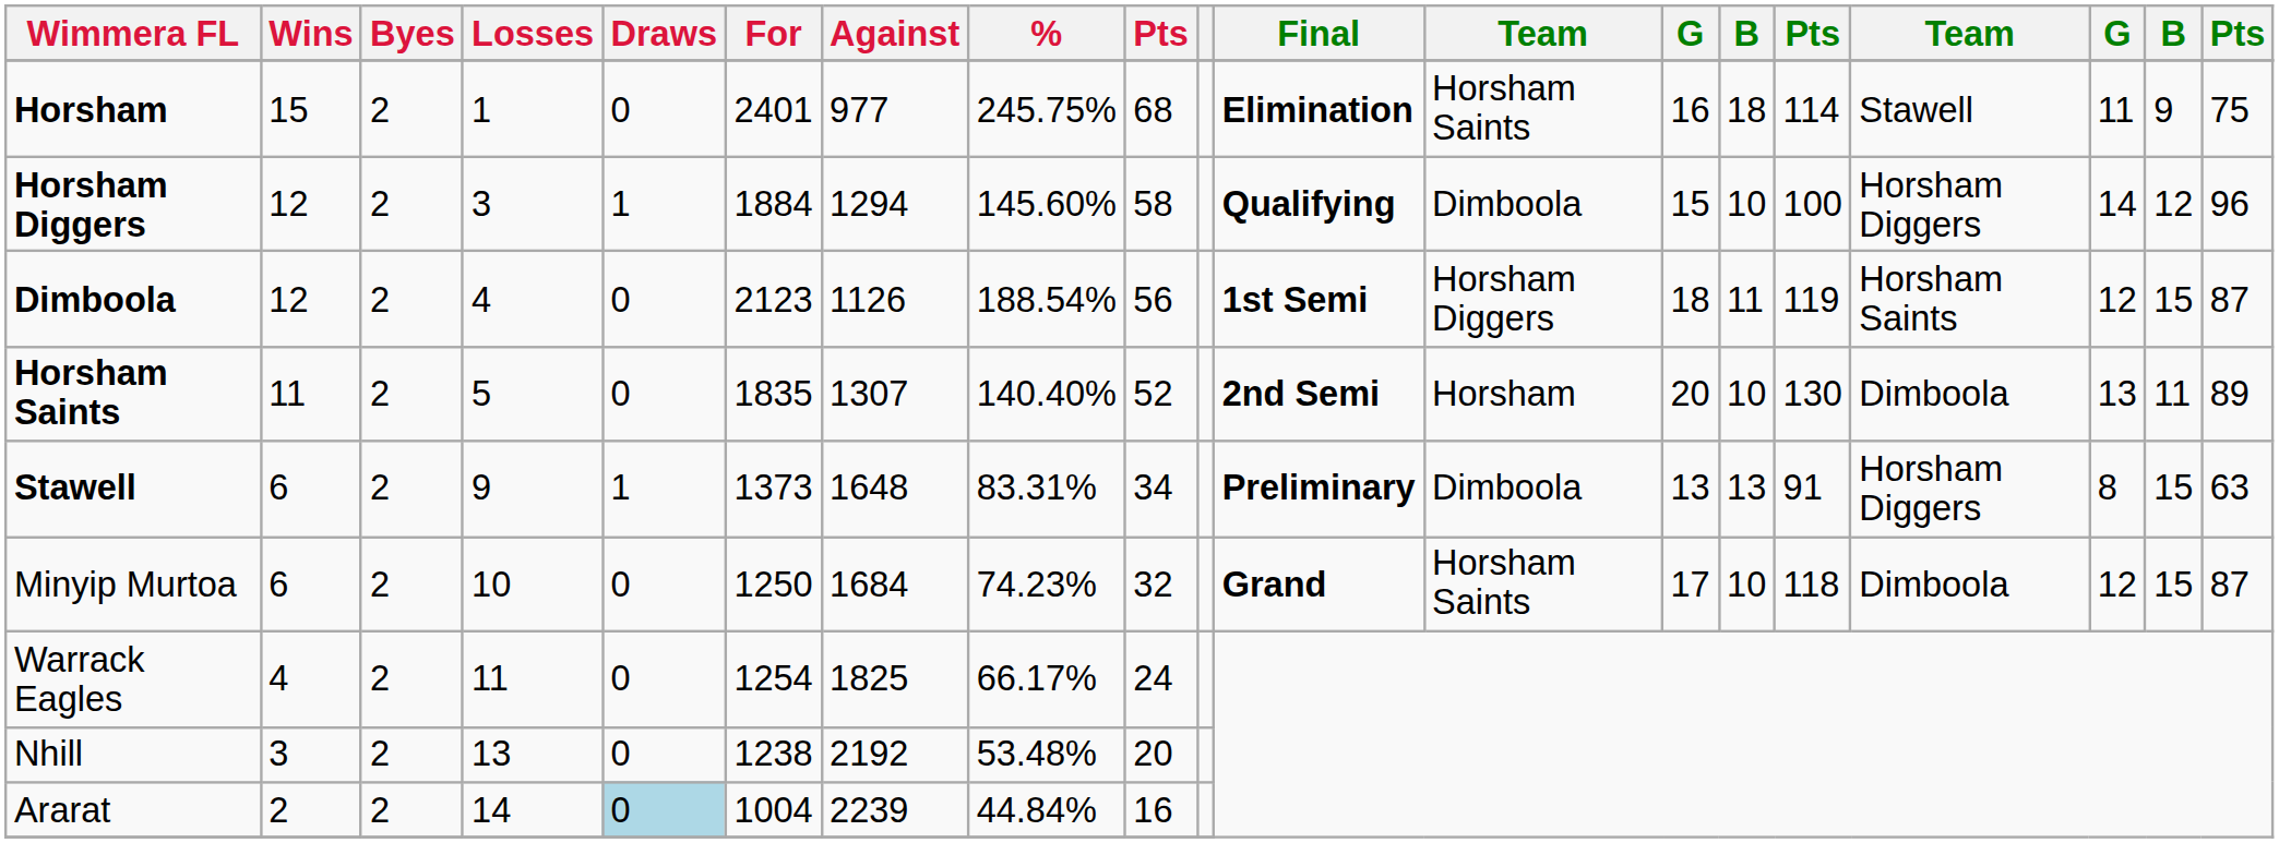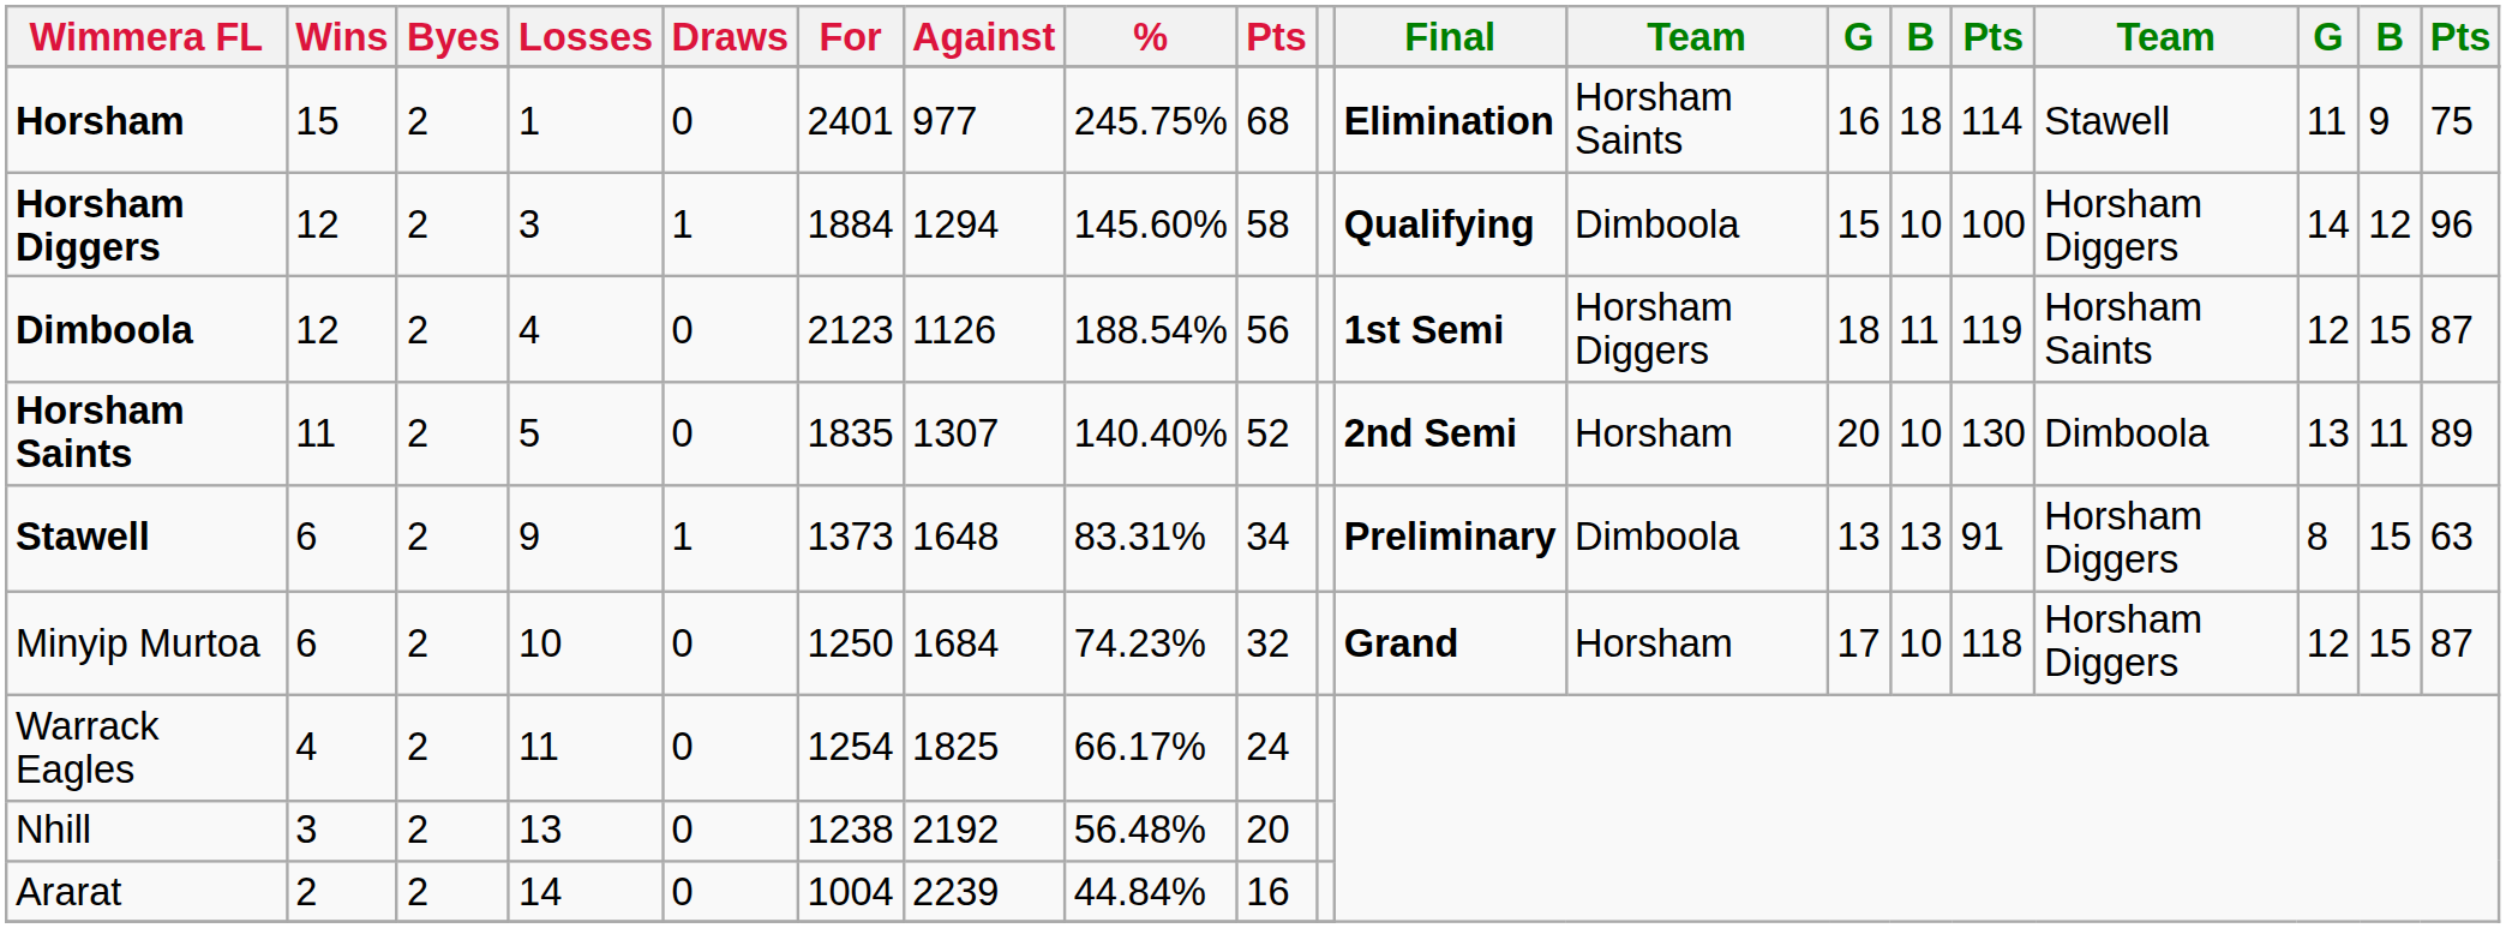 <table style="font-size: 85%; text-align: left;" class="wikitable">
 <tr>
 <th style="color:crimson">Wimmera FL</th>
 <th style="color:crimson">Wins</th>
 <th style="color:crimson">Byes</th>
 <th style="color:crimson">Losses</th>
 <th style="color:crimson">Draws</th>
 <th style="color:crimson">For</th>
 <th style="color:crimson">Against</th>
 <th style="color:crimson">%</th>
 <th style="color:crimson">Pts</th>
 <th></th>
 <th style="color:green">Final</th>
 <th style="color:green">Team</th>
 <th style="color:green">G</th>
 <th style="color:green">B</th>
 <th style="color:green">Pts</th>
 <th style="color:green">Team</th>
 <th style="color:green">G</th>
 <th style="color:green">B</th>
 <th style="color:green">Pts</th>
 </tr>
 <tr>
 </tr>
 <tr>
 </tr>
 <tr>
 <td><strong>	Horsham	</strong></td>
 <td>15</td>
 <td>2</td>
 <td>1</td>
 <td>0</td>
 <td>2401</td>
 <td>977</td>
 <td>245.75%</td>
 <td>68</td>
 <td></td>
 <td><strong>Elimination</strong></td>
 <td>Horsham Saints</td>
 <td>16</td>
 <td>18</td>
 <td>114</td>
 <td>Stawell</td>
 <td>11</td>
 <td>9</td>
 <td>75</td>
 </tr>
 <tr>
 <td><strong>	Horsham Diggers	</strong></td>
 <td>12</td>
 <td>2</td>
 <td>3</td>
 <td>1</td>
 <td>1884</td>
 <td>1294</td>
 <td>145.60%</td>
 <td>58</td>
 <td></td>
 <td><strong>Qualifying</strong></td>
 <td>Dimboola</td>
 <td>15</td>
 <td>10</td>
 <td>100</td>
 <td>Horsham Diggers</td>
 <td>14</td>
 <td>12</td>
 <td>96</td>
 </tr>
 <tr>
 <td><strong>	Dimboola	</strong></td>
 <td>12</td>
 <td>2</td>
 <td>4</td>
 <td>0</td>
 <td>2123</td>
 <td>1126</td>
 <td>188.54%</td>
 <td>56</td>
 <td></td>
 <td><strong>1st Semi</strong></td>
 <td>Horsham Diggers</td>
 <td>18</td>
 <td>11</td>
 <td>119</td>
 <td>Horsham Saints</td>
 <td>12</td>
 <td>15</td>
 <td>87</td>
 </tr>
 <tr>
 <td><strong>	Horsham Saints	</strong></td>
 <td>11</td>
 <td>2</td>
 <td>5</td>
 <td>0</td>
 <td>1835</td>
 <td>1307</td>
 <td>140.40%</td>
 <td>52</td>
 <td></td>
 <td><strong>2nd Semi</strong></td>
 <td>Horsham</td>
 <td>20</td>
 <td>10</td>
 <td>130</td>
 <td>Dimboola</td>
 <td>13</td>
 <td>11</td>
 <td>89</td>
 </tr>
 <tr>
 <td><strong>	Stawell	</strong></td>
 <td>6</td>
 <td>2</td>
 <td>9</td>
 <td>1</td>
 <td>1373</td>
 <td>1648</td>
 <td>83.31%</td>
 <td>34</td>
 <td></td>
 <td><strong>Preliminary</strong></td>
 <td>Dimboola</td>
 <td>13</td>
 <td>13</td>
 <td>91</td>
 <td>Horsham Diggers</td>
 <td>8</td>
 <td>15</td>
 <td>63</td>
 </tr>
 <tr>
 <td>Minyip Murtoa</td>
 <td>6</td>
 <td>2</td>
 <td>10</td>
 <td>0</td>
 <td>1250</td>
 <td>1684</td>
 <td>74.23%</td>
 <td>32</td>
 <td></td>
 <td><strong>Grand</strong></td>
-<td>Horsham Saints</td>
+<td>Horsham</td>
 <td>17</td>
 <td>10</td>
 <td>118</td>
-<td>Dimboola</td>
+<td>Horsham Diggers</td>
 <td>12</td>
 <td>15</td>
 <td>87</td>
 </tr>
 <tr>
 <td>Warrack Eagles</td>
 <td>4</td>
 <td>2</td>
 <td>11</td>
 <td>0</td>
 <td>1254</td>
 <td>1825</td>
 <td>66.17%</td>
 <td>24</td>
 <td></td>
 </tr>
 <tr>
 <td>Nhill</td>
 <td>3</td>
 <td>2</td>
 <td>13</td>
 <td>0</td>
 <td>1238</td>
 <td>2192</td>
-<td>53.48%</td>
+<td>56.48%</td>
 <td>20</td>
 <td></td>
 </tr>
 <tr>
 <td>Ararat</td>
 <td>2</td>
 <td>2</td>
 <td>14</td>
-<td style="background: lightblue;">0</td>
+<td>0</td>
 <td>1004</td>
 <td>2239</td>
 <td>44.84%</td>
 <td>16</td>
 <td></td>
 </tr>
 <tr>
 </tr>
 </table>
